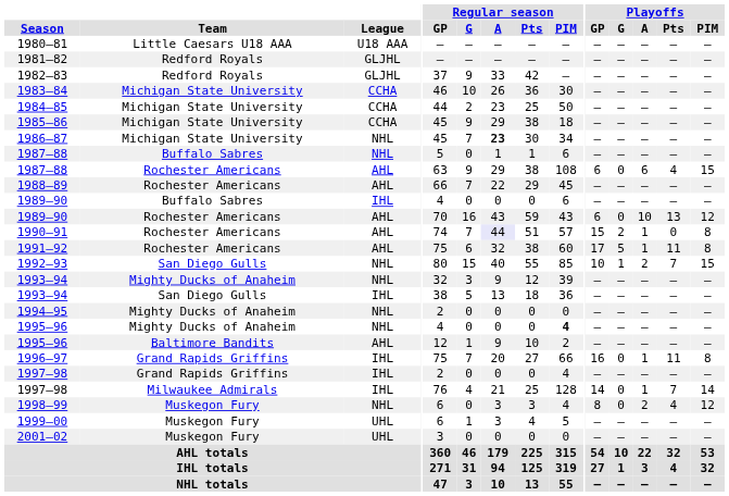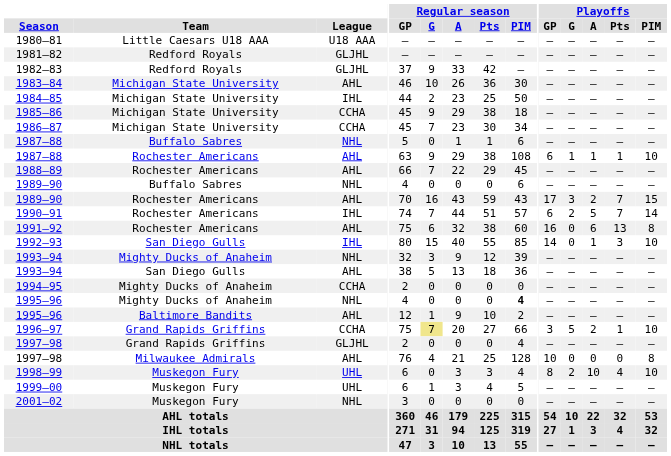 <table border="0" cellpadding="1" cellspacing="0" style="text-align:center; width:60em">
 <tr bgcolor="#e0e0e0">
 <th colspan="3" bgcolor="#ffffff"></th>
 <th rowspan="100" bgcolor="#ffffff"></th>
 <th colspan="5"><a href='#'>Regular season</a></th>
 <th rowspan="100" bgcolor="#ffffff"></th>
 <th colspan="5"><a href='#'>Playoffs</a></th>
 </tr>
 <tr bgcolor="#e0e0e0">
 <th><a href='#'>Season</a></th>
 <th>Team</th>
 <th>League</th>
 <th>GP</th>
 <th><a href='#'>G</a></th>
 <th><a href='#'>A</a></th>
 <th><a href='#'>Pts</a></th>
 <th><a href='#'>PIM</a></th>
 <th>GP</th>
 <th>G</th>
 <th>A</th>
 <th>Pts</th>
 <th>PIM</th>
 </tr>
 <tr>
 <td>1980–81</td>
 <td>Little Caesars U18 AAA</td>
 <td>U18 AAA</td>
 <td>—</td>
 <td>—</td>
 <td>—</td>
 <td>—</td>
 <td>—</td>
 <td>—</td>
 <td>—</td>
 <td>—</td>
 <td>—</td>
 <td>—</td>
 </tr>
 <tr bgcolor="#f0f0f0">
 <td>1981–82</td>
 <td>Redford Royals</td>
 <td>GLJHL</td>
 <td>—</td>
 <td>—</td>
 <td>—</td>
 <td>—</td>
 <td>—</td>
 <td>—</td>
 <td>—</td>
 <td>—</td>
 <td>—</td>
 <td>—</td>
 </tr>
 <tr>
 <td>1982–83</td>
 <td>Redford Royals</td>
 <td>GLJHL</td>
 <td>37</td>
 <td>9</td>
 <td>33</td>
 <td>42</td>
 <td>—</td>
 <td>—</td>
 <td>—</td>
 <td>—</td>
 <td>—</td>
 <td>—</td>
 </tr>
 <tr bgcolor="#f0f0f0">
 <td><a href='#'>1983–84</a></td>
 <td><a href='#'>Michigan State University</a></td>
-<td><a href='#'>CCHA</a></td>
+<td>AHL</td>
 <td>46</td>
 <td>10</td>
 <td>26</td>
 <td>36</td>
 <td>30</td>
 <td>—</td>
 <td>—</td>
 <td>—</td>
 <td>—</td>
 <td>—</td>
 </tr>
 <tr>
 <td><a href='#'>1984–85</a></td>
 <td>Michigan State University</td>
-<td>CCHA</td>
+<td>IHL</td>
 <td>44</td>
 <td>2</td>
 <td>23</td>
 <td>25</td>
 <td>50</td>
 <td>—</td>
 <td>—</td>
 <td>—</td>
 <td>—</td>
 <td>—</td>
 </tr>
 <tr bgcolor="#f0f0f0">
 <td><a href='#'>1985–86</a></td>
 <td>Michigan State University</td>
 <td>CCHA</td>
 <td>45</td>
 <td>9</td>
 <td>29</td>
 <td>38</td>
 <td>18</td>
 <td>—</td>
 <td>—</td>
 <td>—</td>
 <td>—</td>
 <td>—</td>
 </tr>
 <tr>
 <td><a href='#'>1986–87</a></td>
 <td>Michigan State University</td>
-<td>NHL</td>
+<td>CCHA</td>
 <td>45</td>
 <td>7</td>
-<td><strong>23</strong></td>
+<td>23</td>
 <td>30</td>
 <td>34</td>
 <td>—</td>
 <td>—</td>
 <td>—</td>
 <td>—</td>
 <td>—</td>
 </tr>
 <tr bgcolor="#f0f0f0">
 <td><a href='#'>1987–88</a></td>
 <td><a href='#'>Buffalo Sabres</a></td>
 <td><a href='#'>NHL</a></td>
 <td>5</td>
 <td>0</td>
 <td>1</td>
 <td>1</td>
 <td>6</td>
 <td>—</td>
 <td>—</td>
 <td>—</td>
 <td>—</td>
 <td>—</td>
 </tr>
 <tr>
 <td><a href='#'>1987–88</a></td>
 <td><a href='#'>Rochester Americans</a></td>
 <td><a href='#'>AHL</a></td>
 <td>63</td>
 <td>9</td>
 <td>29</td>
 <td>38</td>
 <td>108</td>
 <td>6</td>
-<td>0</td>
-<td>6</td>
-<td>4</td>
-<td>15</td>
+<td>1</td>
+<td>1</td>
+<td>1</td>
+<td>10</td>
 </tr>
 <tr bgcolor="#f0f0f0">
 <td><a href='#'>1988–89</a></td>
 <td>Rochester Americans</td>
 <td>AHL</td>
 <td>66</td>
 <td>7</td>
 <td>22</td>
 <td>29</td>
 <td>45</td>
 <td>—</td>
 <td>—</td>
 <td>—</td>
 <td>—</td>
 <td>—</td>
 </tr>
 <tr>
 <td><a href='#'>1989–90</a></td>
 <td>Buffalo Sabres</td>
-<td><a href='#'>IHL</a></td>
+<td>NHL</td>
 <td>4</td>
 <td>0</td>
 <td>0</td>
 <td>0</td>
 <td>6</td>
 <td>—</td>
 <td>—</td>
 <td>—</td>
 <td>—</td>
 <td>—</td>
 </tr>
 <tr bgcolor="#f0f0f0">
 <td><a href='#'>1989–90</a></td>
 <td>Rochester Americans</td>
 <td>AHL</td>
 <td>70</td>
 <td>16</td>
 <td>43</td>
 <td>59</td>
 <td>43</td>
-<td>6</td>
-<td>0</td>
-<td>10</td>
-<td>13</td>
-<td>12</td>
+<td>17</td>
+<td>3</td>
+<td>2</td>
+<td>7</td>
+<td>15</td>
 </tr>
 <tr>
 <td><a href='#'>1990–91</a></td>
 <td>Rochester Americans</td>
-<td>AHL</td>
+<td>IHL</td>
 <td>74</td>
 <td>7</td>
-<td style="background: lavender;">44</td>
+<td>44</td>
 <td>51</td>
 <td>57</td>
-<td>15</td>
+<td>6</td>
 <td>2</td>
-<td>1</td>
-<td>0</td>
-<td>8</td>
+<td>5</td>
+<td>7</td>
+<td>14</td>
 </tr>
 <tr bgcolor="#f0f0f0">
 <td><a href='#'>1991–92</a></td>
 <td>Rochester Americans</td>
 <td>AHL</td>
 <td>75</td>
 <td>6</td>
 <td>32</td>
 <td>38</td>
 <td>60</td>
-<td>17</td>
-<td>5</td>
-<td>1</td>
-<td>11</td>
+<td>16</td>
+<td>0</td>
+<td>6</td>
+<td>13</td>
 <td>8</td>
 </tr>
 <tr>
 <td><a href='#'>1992–93</a></td>
 <td><a href='#'>San Diego Gulls</a></td>
-<td>NHL</td>
+<td><a href='#'>IHL</a></td>
 <td>80</td>
 <td>15</td>
 <td>40</td>
 <td>55</td>
 <td>85</td>
+<td>14</td>
+<td>0</td>
+<td>1</td>
+<td>3</td>
 <td>10</td>
-<td>1</td>
-<td>2</td>
-<td>7</td>
-<td>15</td>
 </tr>
 <tr bgcolor="#f0f0f0">
 <td><a href='#'>1993–94</a></td>
 <td><a href='#'>Mighty Ducks of Anaheim</a></td>
 <td>NHL</td>
 <td>32</td>
 <td>3</td>
 <td>9</td>
 <td>12</td>
 <td>39</td>
 <td>—</td>
 <td>—</td>
 <td>—</td>
 <td>—</td>
 <td>—</td>
 </tr>
 <tr>
 <td><a href='#'>1993–94</a></td>
 <td>San Diego Gulls</td>
-<td>IHL</td>
+<td>AHL</td>
 <td>38</td>
 <td>5</td>
 <td>13</td>
 <td>18</td>
 <td>36</td>
 <td>—</td>
 <td>—</td>
 <td>—</td>
 <td>—</td>
 <td>—</td>
 </tr>
 <tr bgcolor="#f0f0f0">
 <td><a href='#'>1994–95</a></td>
 <td>Mighty Ducks of Anaheim</td>
-<td>NHL</td>
+<td>CCHA</td>
 <td>2</td>
 <td>0</td>
 <td>0</td>
 <td>0</td>
 <td>0</td>
 <td>—</td>
 <td>—</td>
 <td>—</td>
 <td>—</td>
 <td>—</td>
 </tr>
 <tr>
 <td><a href='#'>1995–96</a></td>
 <td>Mighty Ducks of Anaheim</td>
 <td>NHL</td>
 <td>4</td>
 <td>0</td>
 <td>0</td>
 <td>0</td>
 <td><strong>4</strong></td>
 <td>—</td>
 <td>—</td>
 <td>—</td>
 <td>—</td>
 <td>—</td>
 </tr>
 <tr bgcolor="#f0f0f0">
 <td><a href='#'>1995–96</a></td>
 <td><a href='#'>Baltimore Bandits</a></td>
 <td>AHL</td>
 <td>12</td>
 <td>1</td>
 <td>9</td>
 <td>10</td>
 <td>2</td>
 <td>—</td>
 <td>—</td>
 <td>—</td>
 <td>—</td>
 <td>—</td>
 </tr>
 <tr>
 <td><a href='#'>1996–97</a></td>
 <td><a href='#'>Grand Rapids Griffins</a></td>
-<td>IHL</td>
+<td>CCHA</td>
 <td>75</td>
-<td>7</td>
+<td style="background: khaki;">7</td>
 <td>20</td>
 <td>27</td>
 <td>66</td>
-<td>16</td>
-<td>0</td>
+<td>3</td>
+<td>5</td>
+<td>2</td>
 <td>1</td>
-<td>11</td>
-<td>8</td>
+<td>10</td>
 </tr>
 <tr bgcolor="#f0f0f0">
 <td><a href='#'>1997–98</a></td>
 <td>Grand Rapids Griffins</td>
-<td>IHL</td>
+<td>GLJHL</td>
 <td>2</td>
 <td>0</td>
 <td>0</td>
 <td>0</td>
 <td>4</td>
 <td>—</td>
 <td>—</td>
 <td>—</td>
 <td>—</td>
 <td>—</td>
 </tr>
 <tr>
 <td>1997–98</td>
 <td><a href='#'>Milwaukee Admirals</a></td>
-<td>IHL</td>
+<td>AHL</td>
 <td>76</td>
 <td>4</td>
 <td>21</td>
 <td>25</td>
 <td>128</td>
-<td>14</td>
+<td>10</td>
 <td>0</td>
-<td>1</td>
-<td>7</td>
-<td>14</td>
+<td>0</td>
+<td>0</td>
+<td>8</td>
 </tr>
 <tr bgcolor="#f0f0f0">
 <td><a href='#'>1998–99</a></td>
 <td><a href='#'>Muskegon Fury</a></td>
-<td>NHL</td>
+<td><a href='#'>UHL</a></td>
 <td>6</td>
 <td>0</td>
 <td>3</td>
 <td>3</td>
 <td>4</td>
 <td>8</td>
-<td>0</td>
 <td>2</td>
+<td>10</td>
 <td>4</td>
-<td>12</td>
+<td>10</td>
 </tr>
 <tr>
 <td><a href='#'>1999–00</a></td>
 <td>Muskegon Fury</td>
 <td>UHL</td>
 <td>6</td>
 <td>1</td>
 <td>3</td>
 <td>4</td>
 <td>5</td>
 <td>—</td>
 <td>—</td>
 <td>—</td>
 <td>—</td>
 <td>—</td>
 </tr>
 <tr bgcolor="#f0f0f0">
 <td><a href='#'>2001–02</a></td>
 <td>Muskegon Fury</td>
-<td>UHL</td>
+<td>NHL</td>
 <td>3</td>
 <td>0</td>
 <td>0</td>
 <td>0</td>
 <td>0</td>
 <td>—</td>
 <td>—</td>
 <td>—</td>
 <td>—</td>
 <td>—</td>
 </tr>
 <tr bgcolor="#e0e0e0">
 <th colspan="3">AHL totals</th>
 <th>360</th>
 <th>46</th>
 <th>179</th>
 <th>225</th>
 <th>315</th>
 <th>54</th>
 <th>10</th>
 <th>22</th>
 <th>32</th>
 <th>53</th>
 </tr>
 <tr bgcolor="#e0e0e0">
 <th colspan="3">IHL totals</th>
 <th>271</th>
 <th>31</th>
 <th>94</th>
 <th>125</th>
 <th>319</th>
 <th>27</th>
 <th>1</th>
 <th>3</th>
 <th>4</th>
 <th>32</th>
 </tr>
 <tr bgcolor="#e0e0e0">
 <th colspan="3">NHL totals</th>
 <th>47</th>
 <th>3</th>
 <th>10</th>
 <th>13</th>
 <th>55</th>
 <th>—</th>
 <th>—</th>
 <th>—</th>
 <th>—</th>
 <th>—</th>
 </tr>
 </table>
